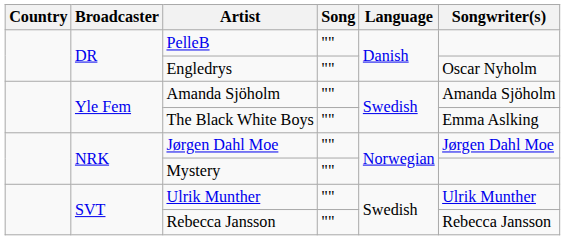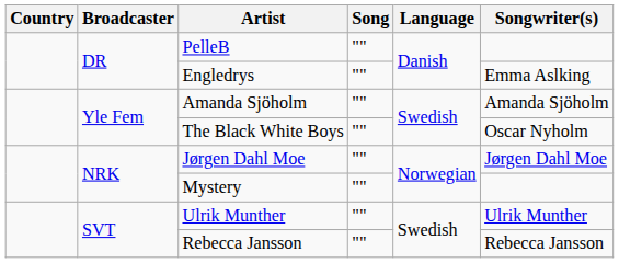 <table class="sortable wikitable" style="margin: 1em auto 1em auto">
 <tr>
 <th>Country</th>
 <th>Broadcaster</th>
 <th>Artist</th>
 <th>Song</th>
 <th>Language</th>
 <th>Songwriter(s)</th>
 </tr>
 <tr>
 <td rowspan="2"></td>
 <td rowspan="2"><a href='#'>DR</a></td>
 <td><a href='#'>PelleB</a></td>
 <td>""</td>
 <td rowspan="2"><a href='#'>Danish</a></td>
 <td></td>
 </tr>
 <tr>
 <td>Engledrys</td>
 <td>""</td>
-<td>Oscar Nyholm</td>
+<td>Emma Aslking</td>
 </tr>
 <tr>
 <td rowspan="2"></td>
 <td rowspan="2"><a href='#'>Yle Fem</a></td>
 <td>Amanda Sjöholm</td>
 <td>""</td>
 <td rowspan="2"><a href='#'>Swedish</a></td>
 <td>Amanda Sjöholm</td>
 </tr>
 <tr>
 <td>The Black White Boys</td>
 <td>""</td>
-<td>Emma Aslking</td>
+<td>Oscar Nyholm</td>
 </tr>
 <tr>
 <td rowspan="2"></td>
 <td rowspan="2"><a href='#'>NRK</a></td>
 <td><a href='#'>Jørgen Dahl Moe</a></td>
 <td>""</td>
 <td rowspan="2"><a href='#'>Norwegian</a></td>
 <td><a href='#'>Jørgen Dahl Moe</a></td>
 </tr>
 <tr>
 <td>Mystery</td>
 <td>""</td>
 <td></td>
 </tr>
 <tr>
 <td rowspan="2"></td>
 <td rowspan="2"><a href='#'>SVT</a></td>
 <td><a href='#'>Ulrik Munther</a></td>
 <td>""</td>
 <td rowspan="2">Swedish</td>
 <td><a href='#'>Ulrik Munther</a></td>
 </tr>
 <tr>
 <td>Rebecca Jansson</td>
 <td>""</td>
 <td>Rebecca Jansson</td>
 </tr>
 </table>
